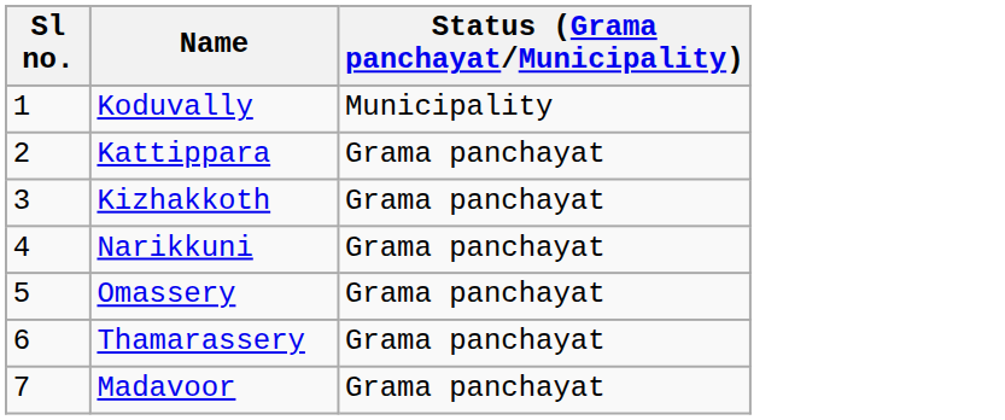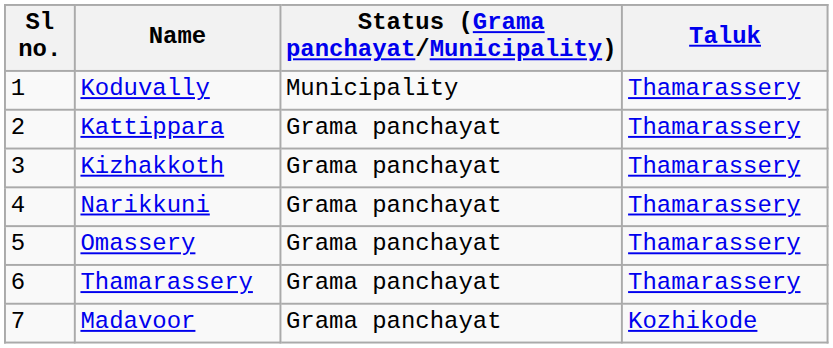 <table class="wikitable sortable" style="font-size: 95%;">
 <tr>
 <th width="30px">Sl no.</th>
 <th width="100px">Name</th>
 <th width="130px">Status (<a href='#'>Grama panchayat</a>/<a href='#'>Municipality</a>)</th>
+<th width="100px"><a href='#'>Taluk</a></th>
 </tr>
 <tr>
 <td>1</td>
 <td><a href='#'>Koduvally</a></td>
 <td>Municipality</td>
+<td><a href='#'>Thamarassery</a></td>
 </tr>
 <tr>
 <td>2</td>
 <td><a href='#'>Kattippara</a></td>
 <td>Grama panchayat</td>
+<td><a href='#'>Thamarassery</a></td>
 </tr>
 <tr>
 <td>3</td>
 <td><a href='#'>Kizhakkoth</a></td>
 <td>Grama panchayat</td>
+<td><a href='#'>Thamarassery</a></td>
 </tr>
 <tr>
 <td>4</td>
 <td><a href='#'>Narikkuni</a></td>
 <td>Grama panchayat</td>
+<td><a href='#'>Thamarassery</a></td>
 </tr>
 <tr>
 <td>5</td>
 <td><a href='#'>Omassery</a></td>
 <td>Grama panchayat</td>
+<td><a href='#'>Thamarassery</a></td>
 </tr>
 <tr>
 <td>6</td>
 <td><a href='#'>Thamarassery</a></td>
 <td>Grama panchayat</td>
+<td><a href='#'>Thamarassery</a></td>
 </tr>
 <tr>
 <td>7</td>
 <td><a href='#'>Madavoor</a></td>
 <td>Grama panchayat</td>
+<td><a href='#'>Kozhikode</a></td>
 </tr>
 </table>
